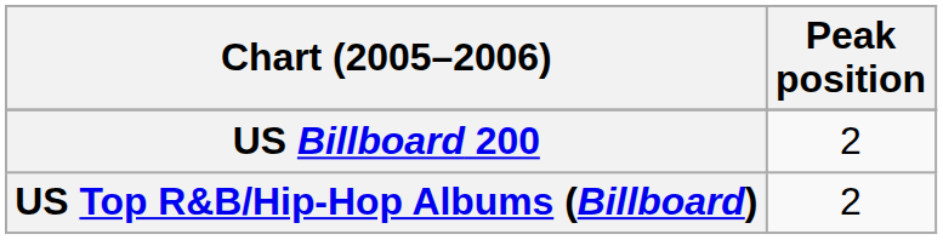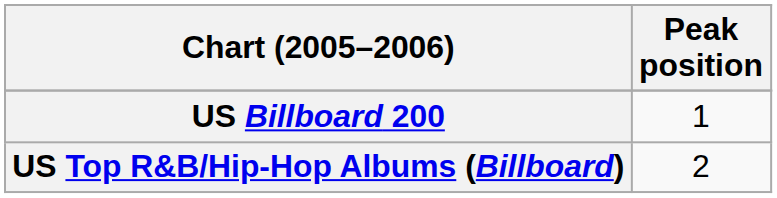 <table class="wikitable sortable plainrowheaders" style="text-align:center">
 <tr>
 <th scope="col">Chart (2005–2006)</th>
 <th scope="col">Peak<br>position</th>
 </tr>
 <tr>
 </tr>
 <tr>
 </tr>
 <tr>
 </tr>
 <tr>
 <th scope="row">US <a href='#'><em>Billboard</em> 200</a></th>
-<td>2</td>
+<td>1</td>
 </tr>
 <tr>
 <th scope="row">US <a href='#'>Top R&B/Hip-Hop Albums</a> (<em><a href='#'>Billboard</a></em>)</th>
 <td>2</td>
 </tr>
 </table>
